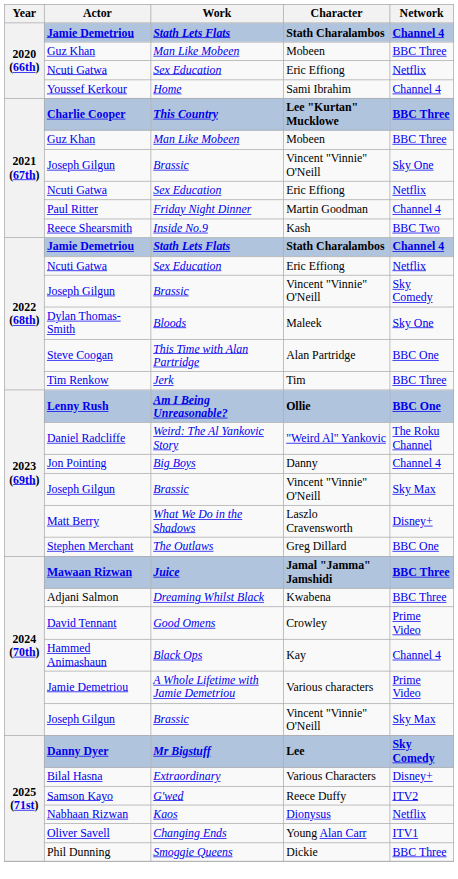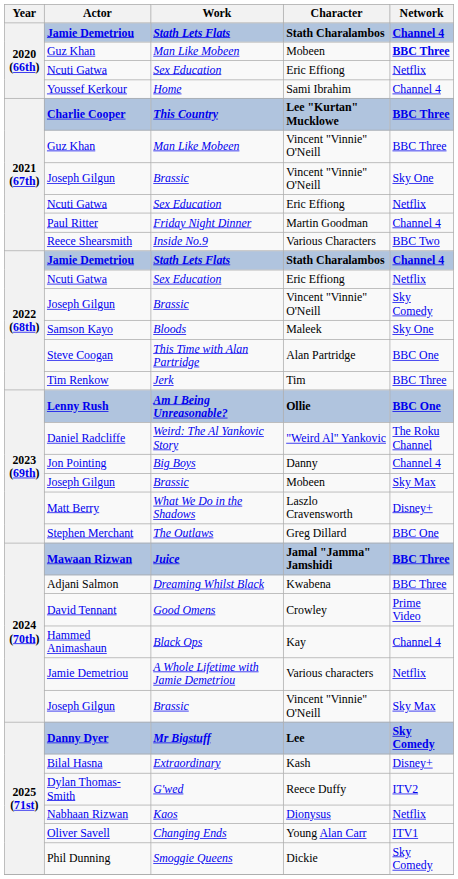 <table class="wikitable">
 <tr style="background:#bebebe;">
 <th style="width:5%;">Year</th>
 <th style="width:20%;">Actor</th>
 <th style="width:25%;">Work</th>
 <th style="width:20%;">Character</th>
 <th style="width:12%;">Network</th>
 </tr>
 <tr>
 <th row=scope rowspan=4 style="text-align:center"><strong>2020 <br>(<a href='#'>66th</a>)</strong><br></th>
 <td style="background:#B0C4DE;"><strong><a href='#'>Jamie Demetriou</a></strong></td>
 <td style="background:#B0C4DE;"><strong><em><a href='#'>Stath Lets Flats</a></em></strong></td>
 <td style="background:#B0C4DE;"><strong>Stath Charalambos</strong></td>
 <td style="background:#B0C4DE;"><strong><a href='#'>Channel 4</a></strong></td>
 </tr>
 <tr>
 <td><a href='#'>Guz Khan</a></td>
 <td><em><a href='#'>Man Like Mobeen</a></em></td>
 <td>Mobeen</td>
-<td><a href='#'>BBC Three</a></td>
+<td><strong><a href='#'>BBC Three</a></strong></td>
 </tr>
 <tr>
 <td><a href='#'>Ncuti Gatwa</a></td>
 <td><em><a href='#'>Sex Education</a></em></td>
 <td>Eric Effiong</td>
 <td><a href='#'>Netflix</a></td>
 </tr>
 <tr>
 <td><a href='#'>Youssef Kerkour</a></td>
 <td><em><a href='#'>Home</a></em></td>
 <td>Sami Ibrahim</td>
 <td><a href='#'>Channel 4</a></td>
 </tr>
 <tr>
 <th row=scope rowspan=6><strong>2021 <br>(<a href='#'>67th</a>)</strong><br></th>
 <td style="background:#B0C4DE;"><strong><a href='#'>Charlie Cooper</a></strong></td>
 <td style="background:#B0C4DE;"><strong><em><a href='#'>This Country</a></em></strong></td>
 <td style="background:#B0C4DE;"><strong>Lee "Kurtan" Mucklowe</strong></td>
 <td style="background:#B0C4DE;"><strong><a href='#'>BBC Three</a></strong></td>
 </tr>
 <tr>
 <td><a href='#'>Guz Khan</a></td>
 <td><em><a href='#'>Man Like Mobeen</a></em></td>
-<td>Mobeen</td>
+<td>Vincent "Vinnie" O'Neill</td>
 <td><a href='#'>BBC Three</a></td>
 </tr>
 <tr>
 <td><a href='#'>Joseph Gilgun</a></td>
 <td><em><a href='#'>Brassic</a></em></td>
 <td>Vincent "Vinnie" O'Neill</td>
 <td><a href='#'>Sky One</a></td>
 </tr>
 <tr>
 <td><a href='#'>Ncuti Gatwa</a></td>
 <td><em><a href='#'>Sex Education</a></em></td>
 <td>Eric Effiong</td>
 <td><a href='#'>Netflix</a></td>
 </tr>
 <tr>
 <td><a href='#'>Paul Ritter</a></td>
 <td><em><a href='#'>Friday Night Dinner</a></em></td>
 <td>Martin Goodman</td>
 <td><a href='#'>Channel 4</a></td>
 </tr>
 <tr>
 <td><a href='#'>Reece Shearsmith</a></td>
 <td><em><a href='#'>Inside No.9</a></em></td>
-<td>Kash</td>
+<td>Various Characters</td>
 <td><a href='#'>BBC Two</a></td>
 </tr>
 <tr>
 <th row=scope rowspan=6><strong>2022 <br>(<a href='#'>68th</a>)</strong><br></th>
 <td style="background:#B0C4DE;"><strong><a href='#'>Jamie Demetriou</a></strong></td>
 <td style="background:#B0C4DE;"><strong><em><a href='#'>Stath Lets Flats</a></em></strong></td>
 <td style="background:#B0C4DE;"><strong>Stath Charalambos</strong></td>
 <td style="background:#B0C4DE;"><strong><a href='#'>Channel 4</a></strong></td>
 </tr>
 <tr>
 <td><a href='#'>Ncuti Gatwa</a></td>
 <td><em><a href='#'>Sex Education</a></em></td>
 <td>Eric Effiong</td>
 <td><a href='#'>Netflix</a></td>
 </tr>
 <tr>
 <td><a href='#'>Joseph Gilgun</a></td>
 <td><em><a href='#'>Brassic</a></em></td>
 <td>Vincent "Vinnie" O'Neill</td>
 <td><a href='#'>Sky Comedy</a></td>
 </tr>
 <tr>
-<td><a href='#'>Dylan Thomas-Smith</a></td>
+<td><a href='#'>Samson Kayo</a></td>
 <td><em><a href='#'>Bloods</a></em></td>
 <td>Maleek</td>
 <td><a href='#'>Sky One</a></td>
 </tr>
 <tr>
 <td><a href='#'>Steve Coogan</a></td>
 <td><em><a href='#'>This Time with Alan Partridge</a></em></td>
 <td>Alan Partridge</td>
 <td><a href='#'>BBC One</a></td>
 </tr>
 <tr>
 <td><a href='#'>Tim Renkow</a></td>
 <td><em><a href='#'>Jerk</a></em></td>
 <td>Tim</td>
 <td><a href='#'>BBC Three</a></td>
 </tr>
 <tr>
 <th rowspan="6" row="scope"><strong>2023 <br>(<a href='#'>69th</a>)</strong><br></th>
 <td rowspawn=3 style="background:#B0C4DE;"><strong><a href='#'>Lenny Rush</a></strong></td>
 <td style="background:#B0C4DE;"><strong><em><a href='#'>Am I Being Unreasonable?</a></em></strong></td>
 <td style="background:#B0C4DE;"><strong>Ollie</strong></td>
 <td style="background:#B0C4DE;"><strong><a href='#'>BBC One</a></strong></td>
 </tr>
 <tr>
 <td><a href='#'>Daniel Radcliffe</a></td>
 <td><em><a href='#'>Weird: The Al Yankovic Story</a></em></td>
 <td><a href='#'>"Weird Al" Yankovic</a></td>
 <td><a href='#'>The Roku Channel</a></td>
 </tr>
 <tr>
 <td><a href='#'>Jon Pointing</a></td>
 <td><em><a href='#'>Big Boys</a></em></td>
 <td>Danny</td>
 <td><a href='#'>Channel 4</a></td>
 </tr>
 <tr>
 <td><a href='#'>Joseph Gilgun</a></td>
 <td><em><a href='#'>Brassic</a></em></td>
-<td>Vincent "Vinnie" O'Neill</td>
+<td>Mobeen</td>
 <td><a href='#'>Sky Max</a></td>
 </tr>
 <tr>
 <td><a href='#'>Matt Berry</a></td>
 <td><em><a href='#'>What We Do in the Shadows</a></em></td>
 <td>Laszlo Cravensworth</td>
 <td><a href='#'>Disney+</a></td>
 </tr>
 <tr>
 <td><a href='#'>Stephen Merchant</a></td>
 <td><em><a href='#'>The Outlaws</a></em></td>
 <td>Greg Dillard</td>
 <td><a href='#'>BBC One</a></td>
 </tr>
 <tr>
 <th rowspan="6"><strong>2024 <br>(<a href='#'>70th</a>)</strong><br></th>
 <td style="background:#B0C4DE;"><strong><a href='#'>Mawaan Rizwan</a></strong></td>
 <td style="background:#B0C4DE;"><strong><em><a href='#'>Juice</a></em></strong></td>
 <td style="background:#B0C4DE;"><strong>Jamal "Jamma" Jamshidi</strong></td>
 <td style="background:#B0C4DE;"><strong><a href='#'>BBC Three</a></strong></td>
 </tr>
 <tr>
 <td>Adjani Salmon</td>
 <td><em><a href='#'>Dreaming Whilst Black</a></em></td>
 <td>Kwabena</td>
 <td><a href='#'>BBC Three</a></td>
 </tr>
 <tr>
 <td><a href='#'>David Tennant</a></td>
 <td><em><a href='#'>Good Omens</a></em></td>
 <td>Crowley</td>
 <td><a href='#'>Prime Video</a></td>
 </tr>
 <tr>
 <td><a href='#'>Hammed Animashaun</a></td>
 <td><em><a href='#'>Black Ops</a></em></td>
 <td>Kay</td>
 <td><a href='#'>Channel 4</a></td>
 </tr>
 <tr>
 <td><a href='#'>Jamie Demetriou</a></td>
 <td><em><a href='#'>A Whole Lifetime with Jamie Demetriou</a></em></td>
 <td>Various characters</td>
-<td><a href='#'>Prime Video</a></td>
+<td><a href='#'>Netflix</a></td>
 </tr>
 <tr>
 <td><a href='#'>Joseph Gilgun</a></td>
 <td><em><a href='#'>Brassic</a></em></td>
 <td>Vincent "Vinnie" O'Neill</td>
 <td><a href='#'>Sky Max</a></td>
 </tr>
 <tr>
 <th rowspan="6"><strong>2025<br>(<a href='#'>71st</a>)</strong><br></th>
 <td style="background:#B0C4DE;"><strong><a href='#'>Danny Dyer</a></strong></td>
 <td style="background:#B0C4DE;"><strong><em><a href='#'>Mr Bigstuff</a></em></strong></td>
 <td style="background:#B0C4DE;"><strong>Lee</strong></td>
 <td style="background:#B0C4DE;"><strong><a href='#'>Sky Comedy</a></strong></td>
 </tr>
 <tr>
 <td><a href='#'>Bilal Hasna</a></td>
 <td><em><a href='#'>Extraordinary</a></em></td>
-<td>Various Characters</td>
+<td>Kash</td>
 <td><a href='#'>Disney+</a></td>
 </tr>
 <tr>
-<td><a href='#'>Samson Kayo</a></td>
+<td><a href='#'>Dylan Thomas-Smith</a></td>
 <td><em><a href='#'>G'wed</a></em></td>
 <td>Reece Duffy</td>
 <td><a href='#'>ITV2</a></td>
 </tr>
 <tr>
 <td><a href='#'>Nabhaan Rizwan</a></td>
 <td><em><a href='#'>Kaos</a></em></td>
 <td><a href='#'>Dionysus</a></td>
 <td><a href='#'>Netflix</a></td>
 </tr>
 <tr>
 <td><a href='#'>Oliver Savell</a></td>
 <td><em><a href='#'>Changing Ends</a></em></td>
 <td>Young <a href='#'>Alan Carr</a></td>
 <td><a href='#'>ITV1</a></td>
 </tr>
 <tr>
 <td>Phil Dunning</td>
 <td><em><a href='#'>Smoggie Queens</a></em></td>
 <td>Dickie</td>
-<td><a href='#'>BBC Three</a></td>
+<td><a href='#'>Sky Comedy</a></td>
 </tr>
 <tr>
 </tr>
 </table>
